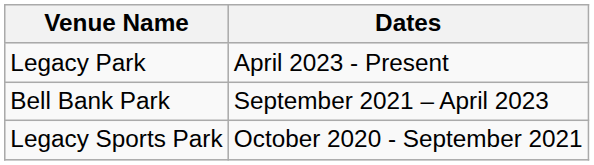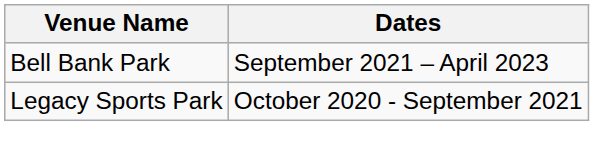 <table class="wikitable">
 <tr>
 <th>Venue Name</th>
 <th>Dates</th>
-</tr>
-<tr>
-<td>Legacy Park</td>
-<td>April 2023 - Present</td>
 </tr>
 <tr>
 <td>Bell Bank Park</td>
 <td>September 2021 – April 2023</td>
 </tr>
 <tr>
 <td>Legacy Sports Park</td>
 <td>October 2020 - September 2021</td>
 </tr>
 </table>
